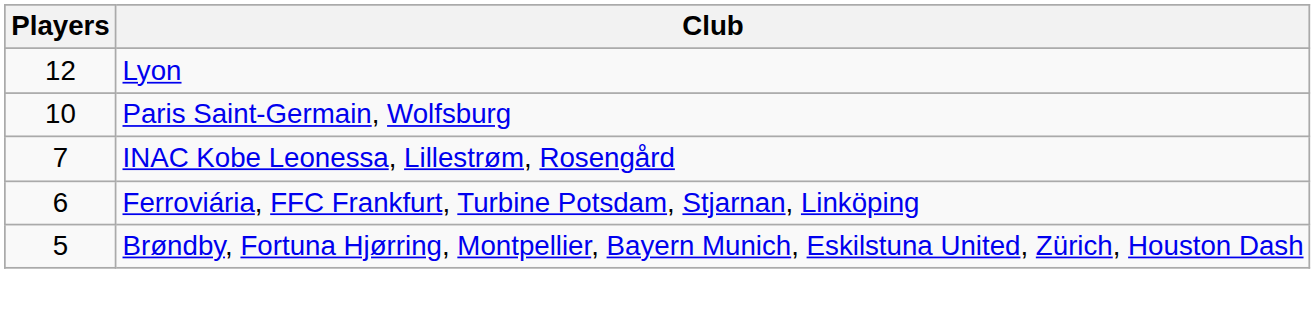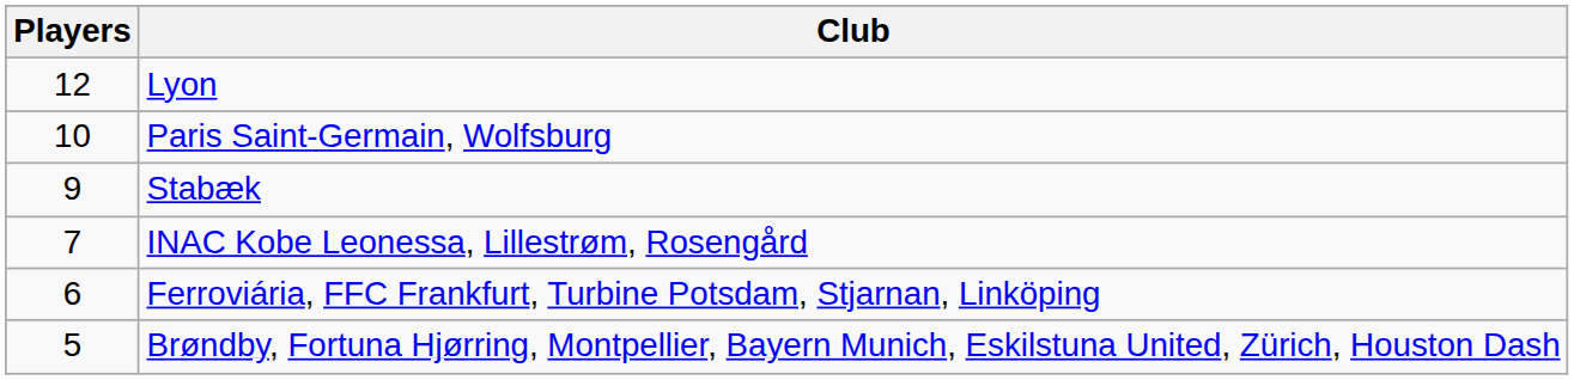 <table class="wikitable">
 <tr>
 <th>Players</th>
 <th>Club</th>
 </tr>
 <tr>
 <td align="center">12</td>
 <td> <a href='#'>Lyon</a></td>
 </tr>
 <tr>
 <td align="center">10</td>
 <td> <a href='#'>Paris Saint-Germain</a>,  <a href='#'>Wolfsburg</a></td>
 </tr>
 <tr>
+<td align="center">9</td>
+<td> <a href='#'>Stabæk</a></td>
+</tr>
+<tr>
 <td align="center">7</td>
 <td> <a href='#'>INAC Kobe Leonessa</a>,  <a href='#'>Lillestrøm</a>,  <a href='#'>Rosengård</a></td>
 </tr>
 <tr>
 <td align="center">6</td>
 <td> <a href='#'>Ferroviária</a>,  <a href='#'>FFC Frankfurt</a>,  <a href='#'>Turbine Potsdam</a>,  <a href='#'>Stjarnan</a>,  <a href='#'>Linköping</a></td>
 </tr>
 <tr>
 <td align="center">5</td>
 <td> <a href='#'>Brøndby</a>,  <a href='#'>Fortuna Hjørring</a>,  <a href='#'>Montpellier</a>,  <a href='#'>Bayern Munich</a>,  <a href='#'>Eskilstuna United</a>,  <a href='#'>Zürich</a>,  <a href='#'>Houston Dash</a></td>
 </tr>
 </table>
